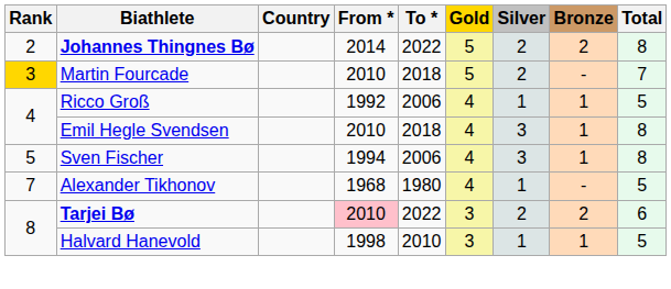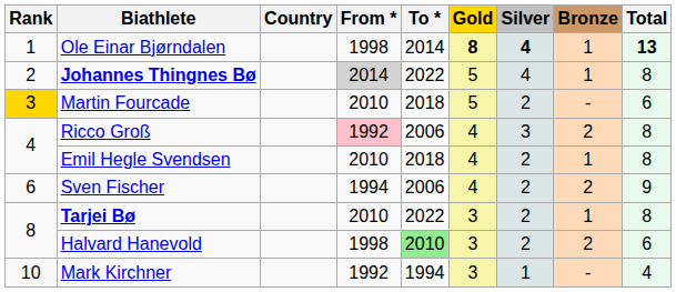 <table class="wikitable plainrowheaders" style="text-align:center;">
 <tr>
 <th>Rank</th>
 <th>Biathlete</th>
 <th>Country</th>
 <th>From *</th>
 <th>To *</th>
 <th style="background:    gold;">Gold</th>
 <th style="background:  silver;">Silver</th>
 <th style="background: #CC9966;">Bronze</th>
 <th>Total</th>
 </tr>
+<tr>
+<td>1</td>
+<td align="left"><a href='#'>Ole Einar Bjørndalen</a></td>
+<td align="left"></td>
+<td>1998</td>
+<td>2014</td>
+<td bgcolor="#F7F6A8"><strong>8</strong></td>
+<td bgcolor="#DCE5E5"><strong>4</strong></td>
+<td bgcolor="#FFDAB9">1</td>
+<td bgcolor="#E7FAEC"><strong>13</strong></td>
+</tr>
 <tr align="center">
 <td>2</td>
 <td align="left" align="left"><strong><a href='#'>Johannes Thingnes Bø</a></strong></td>
 <td align="left"></td>
-<td>2014</td>
+<td style="background: lightgrey;">2014</td>
 <td>2022</td>
 <td bgcolor="#F7F6A8">5</td>
-<td bgcolor="#DCE5E5">2</td>
-<td bgcolor="#FFDAB9">2</td>
+<td bgcolor="#DCE5E5">4</td>
+<td bgcolor="#FFDAB9">1</td>
 <td bgcolor="#E7FAEC">8</td>
 </tr>
 <tr align="center">
 <td style="background: gold;">3</td>
 <td align="left"><a href='#'>Martin Fourcade</a></td>
 <td align="left"></td>
 <td>2010</td>
 <td>2018</td>
 <td bgcolor="#F7F6A8">5</td>
 <td bgcolor="#DCE5E5">2</td>
 <td bgcolor="#FFDAB9">-</td>
-<td bgcolor="#E7FAEC">7</td>
+<td bgcolor="#E7FAEC">6</td>
 </tr>
 <tr align="center">
 <td rowspan="2">4</td>
 <td align="left"><a href='#'>Ricco Groß</a></td>
 <td align="left"></td>
-<td>1992</td>
+<td style="background: pink;">1992</td>
 <td>2006</td>
 <td bgcolor="#F7F6A8">4</td>
-<td bgcolor="#DCE5E5">1</td>
-<td bgcolor="#FFDAB9">1</td>
-<td bgcolor="#E7FAEC">5</td>
+<td bgcolor="#DCE5E5">3</td>
+<td bgcolor="#FFDAB9">2</td>
+<td bgcolor="#E7FAEC">8</td>
 </tr>
 <tr align="center">
 <td align="left"><a href='#'>Emil Hegle Svendsen</a></td>
 <td align="left"></td>
 <td>2010</td>
 <td>2018</td>
 <td bgcolor="#F7F6A8">4</td>
-<td bgcolor="#DCE5E5">3</td>
+<td bgcolor="#DCE5E5">2</td>
 <td bgcolor="#FFDAB9">1</td>
 <td bgcolor="#E7FAEC">8</td>
 </tr>
 <tr align="center">
-<td>5</td>
+<td>6</td>
 <td align="left"><a href='#'>Sven Fischer</a></td>
 <td align="left"></td>
 <td>1994</td>
 <td>2006</td>
 <td bgcolor="#F7F6A8">4</td>
-<td bgcolor="#DCE5E5">3</td>
-<td bgcolor="#FFDAB9">1</td>
-<td bgcolor="#E7FAEC">8</td>
-</tr>
-<tr align="center">
-<td>7</td>
-<td align="left"><a href='#'>Alexander Tikhonov</a></td>
-<td align="left"></td>
-<td>1968</td>
-<td>1980</td>
-<td bgcolor="#F7F6A8">4</td>
-<td bgcolor="#DCE5E5">1</td>
-<td bgcolor="#FFDAB9">-</td>
-<td bgcolor="#E7FAEC">5</td>
+<td bgcolor="#DCE5E5">2</td>
+<td bgcolor="#FFDAB9">2</td>
+<td bgcolor="#E7FAEC">9</td>
 </tr>
 <tr align="center">
 <td rowspan="2">8</td>
 <td align="left" align="left"><strong><a href='#'>Tarjei Bø</a></strong></td>
 <td align="left"></td>
-<td style="background: pink;">2010</td>
+<td>2010</td>
 <td>2022</td>
+<td bgcolor="#F7F6A8">3</td>
+<td bgcolor="#DCE5E5">2</td>
+<td bgcolor="#FFDAB9">1</td>
+<td bgcolor="#E7FAEC">8</td>
+</tr>
+<tr align="center">
+<td align="left"><a href='#'>Halvard Hanevold</a></td>
+<td align="left"></td>
+<td>1998</td>
+<td style="background: lightgreen;">2010</td>
 <td bgcolor="#F7F6A8">3</td>
 <td bgcolor="#DCE5E5">2</td>
 <td bgcolor="#FFDAB9">2</td>
 <td bgcolor="#E7FAEC">6</td>
 </tr>
 <tr align="center">
-<td align="left"><a href='#'>Halvard Hanevold</a></td>
+<td>10</td>
+<td align="left"><a href='#'>Mark Kirchner</a></td>
 <td align="left"></td>
-<td>1998</td>
-<td>2010</td>
+<td>1992</td>
+<td>1994</td>
 <td bgcolor="#F7F6A8">3</td>
 <td bgcolor="#DCE5E5">1</td>
-<td bgcolor="#FFDAB9">1</td>
-<td bgcolor="#E7FAEC">5</td>
+<td bgcolor="#FFDAB9">-</td>
+<td bgcolor="#E7FAEC">4</td>
 </tr>
 </table>
